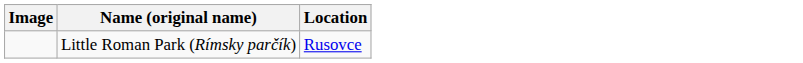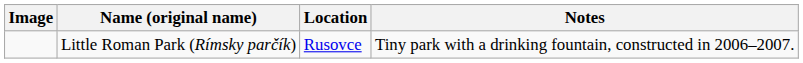 <table class="wikitable sortable">
 <tr valign=top>
 <th class="unsortable">Image</th>
 <th>Name (original name)</th>
 <th>Location</th>
+<th class="unsortable">Notes</th>
 </tr>
 <tr>
 <td></td>
 <td>Little Roman Park (<em>Rímsky parčík</em>)</td>
 <td><a href='#'>Rusovce</a></td>
+<td>Tiny park with a drinking fountain, constructed in 2006–2007.</td>
 </tr>
 </table>
